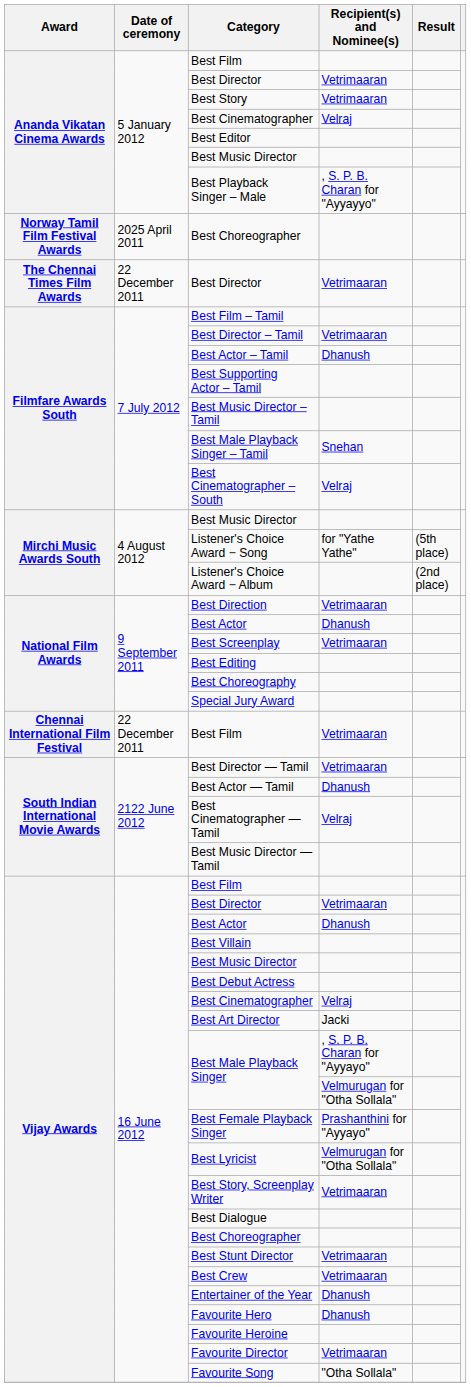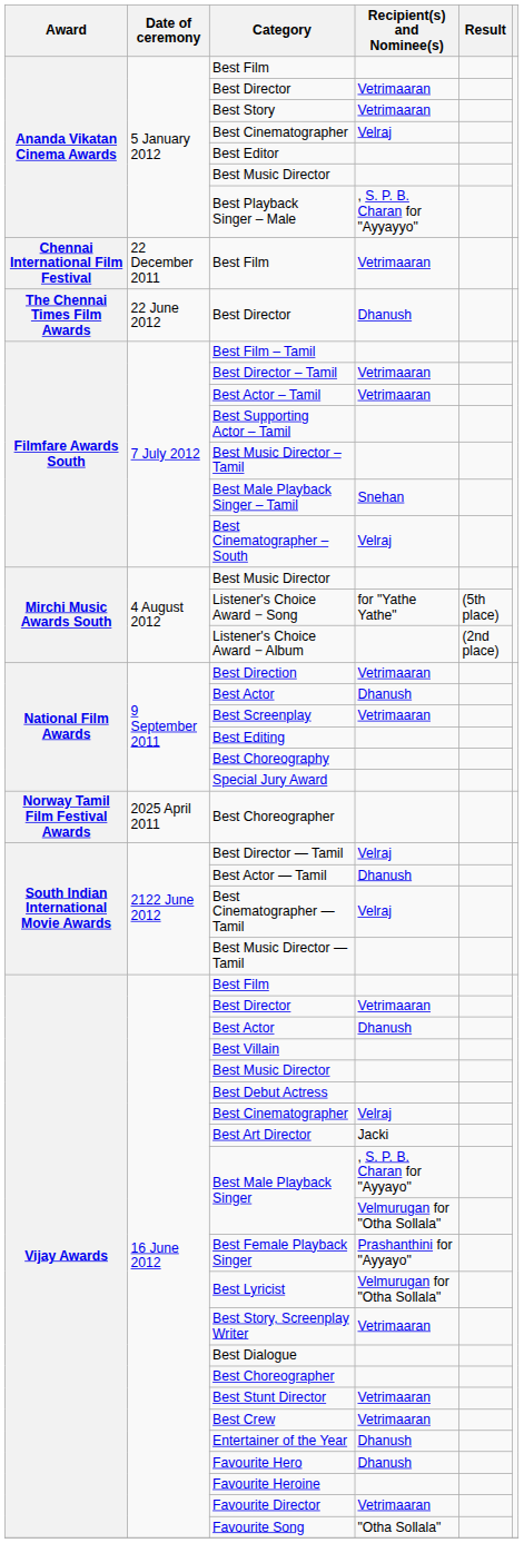 <table class="wikitable plainrowheaders sortable">
 <tr>
 <th scope="col">Award</th>
 <th scope="col">Date of ceremony</th>
 <th scope="col">Category</th>
 <th scope="col">Recipient(s) and Nominee(s)</th>
 <th scope="col">Result</th>
 <th scope="col" class="unsortable"></th>
 </tr>
 <tr>
 <th scope="row" rowspan="7"><a href='#'>Ananda Vikatan Cinema Awards</a></th>
 <td rowspan="7">5 January 2012</td>
 <td>Best Film</td>
 <td></td>
 <td></td>
 <td style="text-align:center;" rowspan="7"><br></td>
 </tr>
 <tr>
 <td>Best Director</td>
 <td><a href='#'>Vetrimaaran</a></td>
 <td></td>
 </tr>
 <tr>
 <td>Best Story</td>
 <td><a href='#'>Vetrimaaran</a></td>
 <td></td>
 </tr>
 <tr>
 <td>Best Cinematographer</td>
 <td><a href='#'>Velraj</a></td>
 <td></td>
 </tr>
 <tr>
 <td>Best Editor</td>
 <td></td>
 <td></td>
 </tr>
 <tr>
 <td>Best Music Director</td>
 <td></td>
 <td></td>
 </tr>
 <tr>
 <td>Best Playback Singer – Male</td>
 <td>, <a href='#'>S. P. B. Charan</a> for "Ayyayyo"</td>
 <td></td>
 </tr>
 <tr>
-<th scope="row" rowspan="1"><a href='#'>Norway Tamil Film Festival Awards</a></th>
-<td rowspan="1">2025 April 2011</td>
-<td>Best Choreographer</td>
+<th scope="row" rowspan="1"><a href='#'>Chennai International Film Festival</a></th>
+<td rowspan="1">22 December 2011</td>
+<td>Best Film</td>
+<td><a href='#'>Vetrimaaran</a></td>
 <td></td>
-<td></td>
-<td style="text-align:center;" rowspan="1"><br></td>
+<td style="text-align:center;" rowspan="1"></td>
 </tr>
 <tr>
 <th scope="row" rowspan="1"><a href='#'>The Chennai Times Film Awards</a></th>
-<td rowspan="1">22 December 2011</td>
+<td rowspan="1">22 June 2012</td>
 <td>Best Director</td>
-<td><a href='#'>Vetrimaaran</a></td>
+<td><a href='#'>Dhanush</a></td>
 <td></td>
 <td style="text-align:center;" rowspan="1"></td>
 </tr>
 <tr>
 <th scope="row" rowspan="7"><a href='#'>Filmfare Awards South</a></th>
 <td rowspan="7"><a href='#'>7 July 2012</a></td>
 <td><a href='#'>Best Film – Tamil</a></td>
 <td></td>
 <td></td>
 <td style="text-align:center;" rowspan="7"><br><br></td>
 </tr>
 <tr>
 <td><a href='#'>Best Director – Tamil</a></td>
 <td><a href='#'>Vetrimaaran</a></td>
 <td></td>
 </tr>
 <tr>
 <td><a href='#'>Best Actor – Tamil</a></td>
-<td><a href='#'>Dhanush</a></td>
+<td><a href='#'>Vetrimaaran</a></td>
 <td></td>
 </tr>
 <tr>
 <td><a href='#'>Best Supporting Actor – Tamil</a></td>
 <td></td>
 <td></td>
 </tr>
 <tr>
 <td><a href='#'>Best Music Director – Tamil</a></td>
 <td></td>
 <td></td>
 </tr>
 <tr>
 <td><a href='#'>Best Male Playback Singer – Tamil</a></td>
 <td><a href='#'>Snehan</a></td>
 <td></td>
 </tr>
 <tr>
 <td><a href='#'>Best Cinematographer – South</a></td>
 <td><a href='#'>Velraj</a></td>
 <td></td>
 </tr>
 <tr>
 <th scope="row" rowspan="3"><a href='#'>Mirchi Music Awards South</a></th>
 <td rowspan="3">4 August 2012</td>
 <td>Best Music Director</td>
 <td></td>
 <td></td>
 <td style="text-align:center;" rowspan="3"><br><br></td>
 </tr>
 <tr>
 <td>Listener's Choice Award − Song</td>
 <td> for "Yathe Yathe"</td>
 <td> (5th place)</td>
 </tr>
 <tr>
 <td>Listener's Choice Award − Album</td>
 <td></td>
 <td> (2nd place)</td>
 </tr>
 <tr>
 <th scope="row" rowspan="6"><a href='#'>National Film Awards</a></th>
 <td rowspan="6"><a href='#'>9 September 2011</a></td>
 <td><a href='#'>Best Direction</a></td>
 <td><a href='#'>Vetrimaaran</a></td>
 <td></td>
 <td style="text-align:center;" rowspan="6"></td>
 </tr>
 <tr>
 <td><a href='#'>Best Actor</a></td>
 <td><a href='#'>Dhanush</a></td>
 <td></td>
 </tr>
 <tr>
 <td><a href='#'>Best Screenplay</a></td>
 <td><a href='#'>Vetrimaaran</a></td>
 <td></td>
 </tr>
 <tr>
 <td><a href='#'>Best Editing</a></td>
 <td></td>
 <td></td>
 </tr>
 <tr>
 <td><a href='#'>Best Choreography</a></td>
 <td></td>
 <td></td>
 </tr>
 <tr>
 <td><a href='#'>Special Jury Award</a></td>
 <td></td>
 <td></td>
 </tr>
 <tr>
-<th scope="row" rowspan="1"><a href='#'>Chennai International Film Festival</a></th>
-<td rowspan="1">22 December 2011</td>
-<td>Best Film</td>
-<td><a href='#'>Vetrimaaran</a></td>
+<th scope="row" rowspan="1"><a href='#'>Norway Tamil Film Festival Awards</a></th>
+<td rowspan="1">2025 April 2011</td>
+<td>Best Choreographer</td>
 <td></td>
-<td style="text-align:center;" rowspan="1"></td>
+<td></td>
+<td style="text-align:center;" rowspan="1"><br></td>
 </tr>
 <tr>
 <th scope="row" rowspan="4"><a href='#'>South Indian International Movie Awards</a></th>
 <td rowspan="4"><a href='#'>2122 June 2012</a></td>
 <td>Best Director — Tamil</td>
-<td><a href='#'>Vetrimaaran</a></td>
+<td><a href='#'>Velraj</a></td>
 <td></td>
 <td style="text-align:center;" rowspan="4"><br></td>
 </tr>
 <tr>
 <td>Best Actor — Tamil</td>
 <td><a href='#'>Dhanush</a></td>
 <td></td>
 </tr>
 <tr>
 <td>Best Cinematographer — Tamil</td>
 <td><a href='#'>Velraj</a></td>
 <td></td>
 </tr>
 <tr>
 <td>Best Music Director — Tamil</td>
 <td></td>
 <td></td>
 </tr>
 <tr>
 <th scope="row" rowspan="22"><a href='#'>Vijay Awards</a></th>
 <td rowspan="22"><a href='#'>16 June 2012</a></td>
 <td><a href='#'>Best Film</a></td>
 <td></td>
 <td></td>
 <td rowspan="22" style="text-align:center;"><br></td>
 </tr>
 <tr>
 <td><a href='#'>Best Director</a></td>
 <td><a href='#'>Vetrimaaran</a></td>
 <td></td>
 </tr>
 <tr>
 <td><a href='#'>Best Actor</a></td>
 <td><a href='#'>Dhanush</a></td>
 <td></td>
 </tr>
 <tr>
 <td><a href='#'>Best Villain</a></td>
 <td></td>
 <td></td>
 </tr>
 <tr>
 <td><a href='#'>Best Music Director</a></td>
 <td></td>
 <td></td>
 </tr>
 <tr>
 <td><a href='#'>Best Debut Actress</a></td>
 <td></td>
 <td></td>
 </tr>
 <tr>
 <td><a href='#'>Best Cinematographer</a></td>
 <td><a href='#'>Velraj</a></td>
 <td></td>
 </tr>
 <tr>
 <td><a href='#'>Best Art Director</a></td>
 <td>Jacki</td>
 <td></td>
 </tr>
 <tr>
 <td rowspan="2"><a href='#'>Best Male Playback Singer</a></td>
 <td>, <a href='#'>S. P. B. Charan</a> for "Ayyayo"</td>
 <td></td>
 </tr>
 <tr>
 <td><a href='#'>Velmurugan</a> for "Otha Sollala"</td>
 <td></td>
 </tr>
 <tr>
 <td><a href='#'>Best Female Playback Singer</a></td>
 <td><a href='#'>Prashanthini</a> for "Ayyayo"</td>
 <td></td>
 </tr>
 <tr>
 <td><a href='#'>Best Lyricist</a></td>
 <td><a href='#'>Velmurugan</a> for "Otha Sollala"</td>
 <td></td>
 </tr>
 <tr>
 <td><a href='#'>Best Story, Screenplay Writer</a></td>
 <td><a href='#'>Vetrimaaran</a></td>
 <td></td>
 </tr>
 <tr>
 <td>Best Dialogue</td>
 <td></td>
 <td></td>
 </tr>
 <tr>
 <td><a href='#'>Best Choreographer</a></td>
 <td></td>
 <td></td>
 </tr>
 <tr>
 <td><a href='#'>Best Stunt Director</a></td>
 <td><a href='#'>Vetrimaaran</a></td>
 <td></td>
 </tr>
 <tr>
 <td><a href='#'>Best Crew</a></td>
 <td><a href='#'>Vetrimaaran</a></td>
 <td></td>
 </tr>
 <tr>
 <td><a href='#'>Entertainer of the Year</a></td>
 <td><a href='#'>Dhanush</a></td>
 <td></td>
 </tr>
 <tr>
 <td><a href='#'>Favourite Hero</a></td>
 <td><a href='#'>Dhanush</a></td>
 <td></td>
 </tr>
 <tr>
 <td><a href='#'>Favourite Heroine</a></td>
 <td></td>
 <td></td>
 </tr>
 <tr>
 <td><a href='#'>Favourite Director</a></td>
 <td><a href='#'>Vetrimaaran</a></td>
 <td></td>
 </tr>
 <tr>
 <td><a href='#'>Favourite Song</a></td>
 <td>"Otha Sollala"</td>
 <td></td>
 </tr>
 <tr>
 </tr>
 </table>
